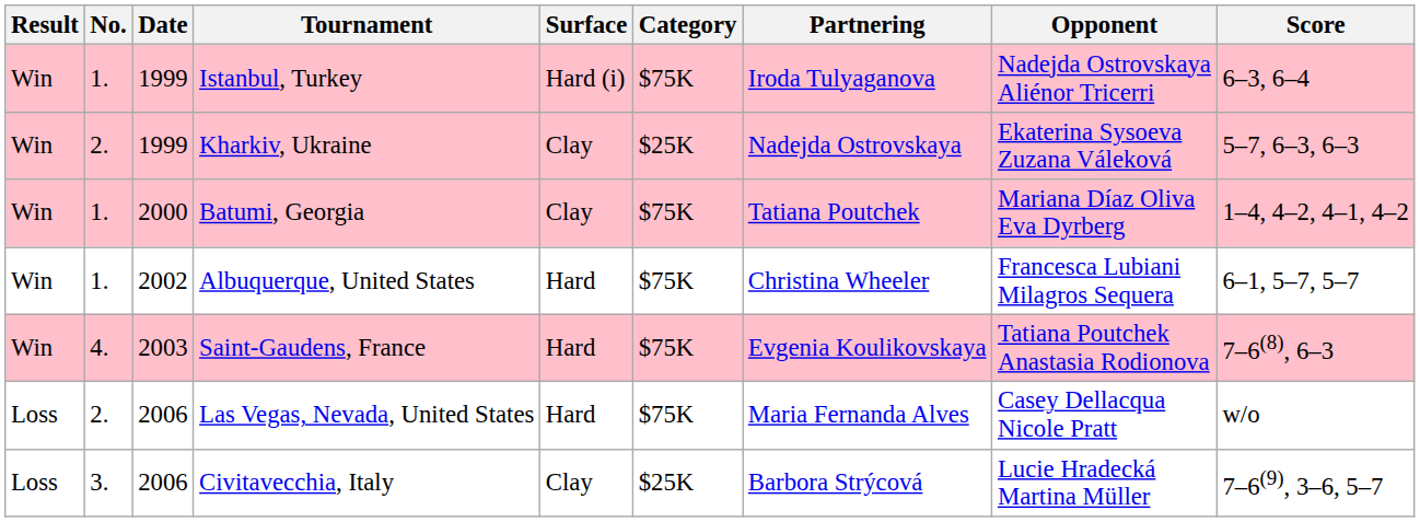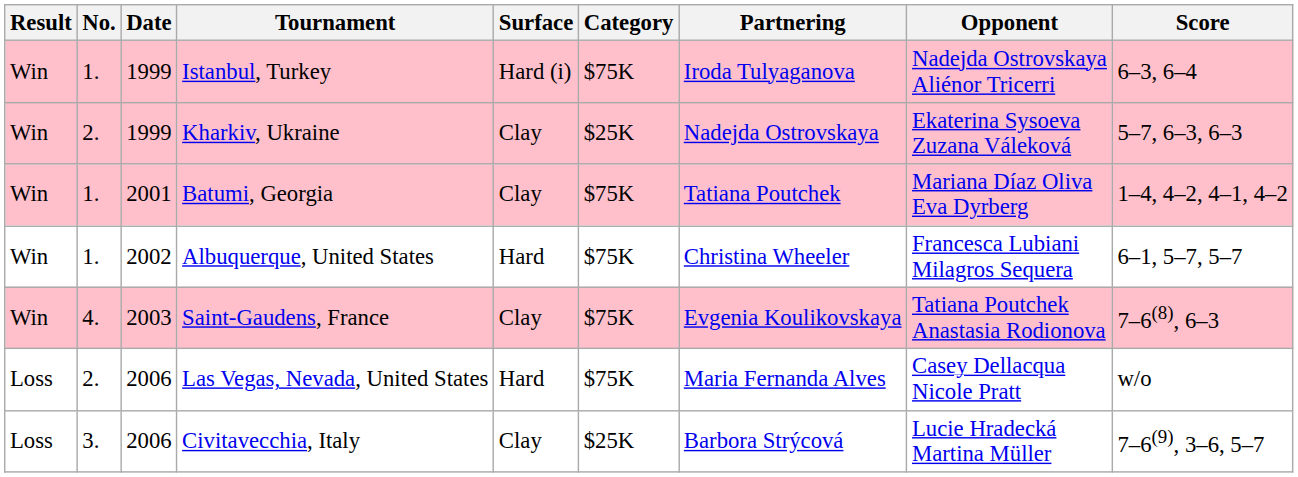 <table class="wikitable">
 <tr>
 <th>Result</th>
 <th>No.</th>
 <th>Date</th>
 <th>Tournament</th>
 <th>Surface</th>
 <th>Category</th>
 <th>Partnering</th>
 <th>Opponent</th>
 <th>Score</th>
 </tr>
 <tr bgcolor="pink">
 <td>Win</td>
 <td>1.</td>
 <td>1999</td>
 <td><a href='#'>Istanbul</a>, Turkey</td>
 <td>Hard (i)</td>
 <td>$75K</td>
 <td> <a href='#'>Iroda Tulyaganova</a></td>
 <td> <a href='#'>Nadejda Ostrovskaya</a> <br>  <a href='#'>Aliénor Tricerri</a></td>
 <td>6–3, 6–4</td>
 </tr>
 <tr bgcolor="pink">
 <td>Win</td>
 <td>2.</td>
 <td>1999</td>
 <td><a href='#'>Kharkiv</a>, Ukraine</td>
 <td>Clay</td>
 <td>$25K</td>
 <td> <a href='#'>Nadejda Ostrovskaya</a></td>
 <td> <a href='#'>Ekaterina Sysoeva</a> <br>  <a href='#'>Zuzana Váleková</a></td>
 <td>5–7, 6–3, 6–3</td>
 </tr>
 <tr bgcolor="pink">
 <td>Win</td>
 <td>1.</td>
-<td>2000</td>
+<td>2001</td>
 <td><a href='#'>Batumi</a>, Georgia</td>
 <td>Clay</td>
 <td>$75K</td>
 <td> <a href='#'>Tatiana Poutchek</a></td>
 <td> <a href='#'>Mariana Díaz Oliva</a> <br>  <a href='#'>Eva Dyrberg</a></td>
 <td>1–4, 4–2, 4–1, 4–2</td>
 </tr>
 <tr bgcolor="#ffffff">
 <td>Win</td>
 <td>1.</td>
 <td>2002</td>
 <td><a href='#'>Albuquerque</a>, United States</td>
 <td>Hard</td>
 <td>$75K</td>
 <td> <a href='#'>Christina Wheeler</a></td>
 <td> <a href='#'>Francesca Lubiani</a> <br>  <a href='#'>Milagros Sequera</a></td>
 <td>6–1, 5–7, 5–7</td>
 </tr>
 <tr bgcolor="pink">
 <td>Win</td>
 <td>4.</td>
 <td>2003</td>
 <td><a href='#'>Saint-Gaudens</a>, France</td>
-<td>Hard</td>
+<td>Clay</td>
 <td>$75K</td>
 <td> <a href='#'>Evgenia Koulikovskaya</a></td>
 <td> <a href='#'>Tatiana Poutchek</a> <br>  <a href='#'>Anastasia Rodionova</a></td>
 <td>7–6<sup>(8)</sup>, 6–3</td>
 </tr>
 <tr bgcolor="#ffffff">
 <td>Loss</td>
 <td>2.</td>
 <td>2006</td>
 <td><a href='#'>Las Vegas, Nevada</a>, United States</td>
 <td>Hard</td>
 <td>$75K</td>
 <td> <a href='#'>Maria Fernanda Alves</a></td>
 <td> <a href='#'>Casey Dellacqua</a> <br>  <a href='#'>Nicole Pratt</a></td>
 <td>w/o</td>
 </tr>
 <tr bgcolor="#ffffff">
 <td>Loss</td>
 <td>3.</td>
 <td>2006</td>
 <td><a href='#'>Civitavecchia</a>, Italy</td>
 <td>Clay</td>
 <td>$25K</td>
 <td> <a href='#'>Barbora Strýcová</a></td>
 <td> <a href='#'>Lucie Hradecká</a> <br>  <a href='#'>Martina Müller</a></td>
 <td>7–6<sup>(9)</sup>, 3–6, 5–7</td>
 </tr>
 </table>
